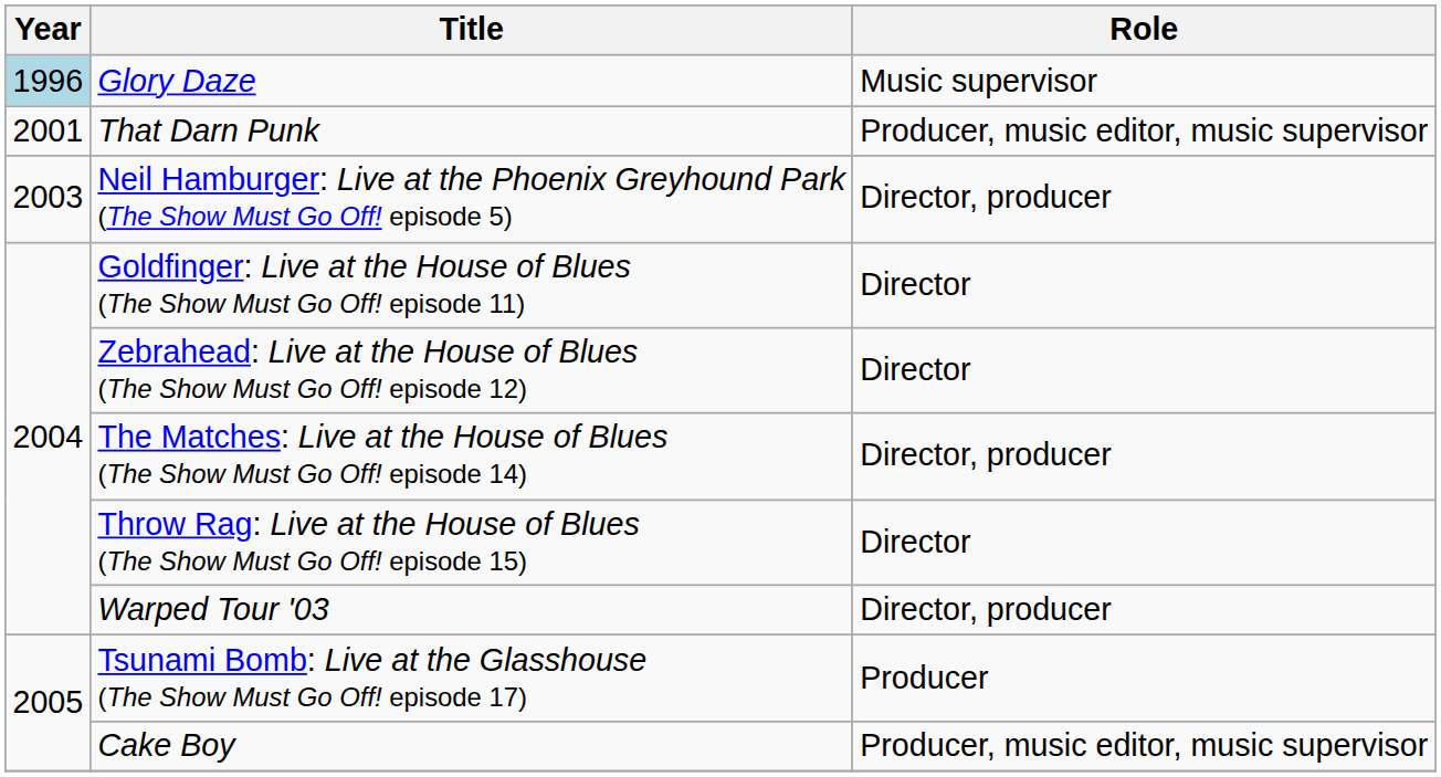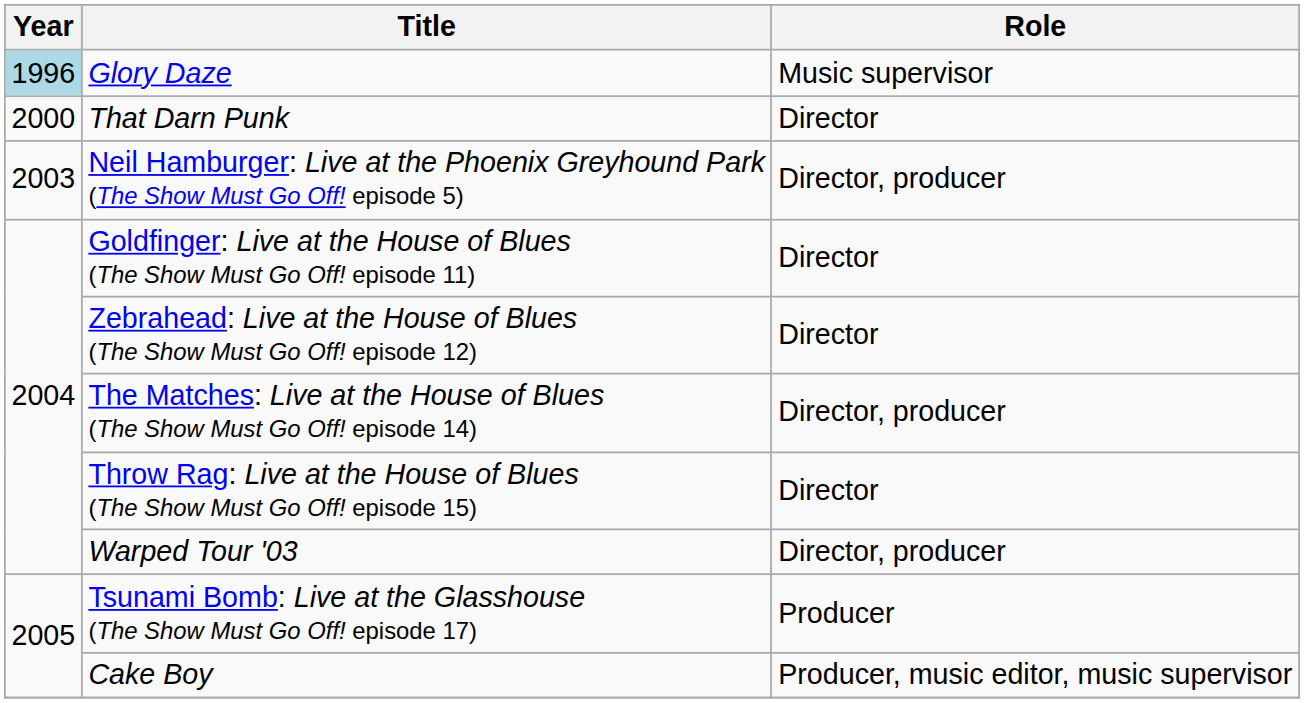 <table class="wikitable">
 <tr>
 <th>Year</th>
 <th>Title</th>
 <th>Role</th>
 </tr>
 <tr>
 <td style="background: lightblue;">1996</td>
 <td><em><a href='#'>Glory Daze</a></em></td>
 <td>Music supervisor</td>
 </tr>
 <tr>
-<td>2001</td>
+<td>2000</td>
 <td><em>That Darn Punk</em></td>
-<td>Producer, music editor, music supervisor</td>
+<td>Director</td>
 </tr>
 <tr>
 <td>2003</td>
 <td><a href='#'>Neil Hamburger</a>: <em>Live at the Phoenix Greyhound Park</em><br><small>(<em><a href='#'>The Show Must Go Off!</a></em> episode 5)</small></td>
 <td>Director, producer</td>
 </tr>
 <tr>
 <td rowspan="5">2004</td>
 <td><a href='#'>Goldfinger</a>: <em>Live at the House of Blues</em><br><small>(<em>The Show Must Go Off!</em> episode 11)</small></td>
 <td>Director</td>
 </tr>
 <tr>
 <td><a href='#'>Zebrahead</a>: <em>Live at the House of Blues</em><br><small>(<em>The Show Must Go Off!</em> episode 12)</small></td>
 <td>Director</td>
 </tr>
 <tr>
 <td><a href='#'>The Matches</a>: <em>Live at the House of Blues</em><br><small>(<em>The Show Must Go Off!</em> episode 14)</small></td>
 <td>Director, producer</td>
 </tr>
 <tr>
 <td><a href='#'>Throw Rag</a>: <em>Live at the House of Blues</em><br><small>(<em>The Show Must Go Off!</em> episode 15)</small></td>
 <td>Director</td>
 </tr>
 <tr>
 <td><em>Warped Tour '03</em></td>
 <td>Director, producer</td>
 </tr>
 <tr>
 <td rowspan="2">2005</td>
 <td><a href='#'>Tsunami Bomb</a>: <em>Live at the Glasshouse</em><br><small>(<em>The Show Must Go Off!</em> episode 17)</small></td>
 <td>Producer</td>
 </tr>
 <tr>
 <td><em>Cake Boy</em></td>
 <td>Producer, music editor, music supervisor</td>
 </tr>
 <tr>
 </tr>
 </table>
